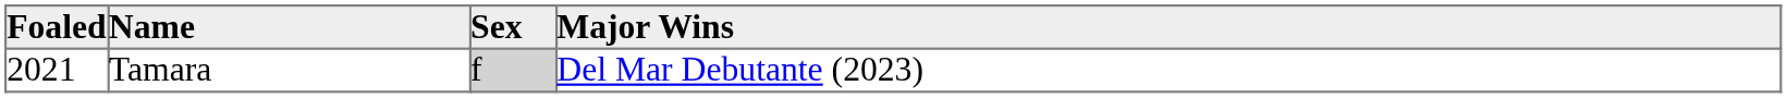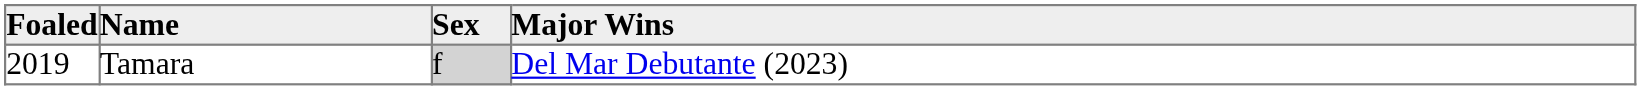 <table border="1" cellpadding="0" style="border-collapse: collapse; font-size:90%">
 <tr bgcolor="#eeeeee">
 <td width="35px"><strong>Foaled</strong></td>
 <td width="150px"><strong>Name</strong></td>
 <td width="35px"><strong>Sex</strong></td>
 <td width="510px"><strong>Major Wins</strong></td>
 </tr>
 <tr>
-<td>2021</td>
+<td>2019</td>
 <td>Tamara</td>
 <td style="background: lightgrey;">f</td>
 <td><a href='#'>Del Mar Debutante</a> (2023)</td>
 </tr>
 </table>
